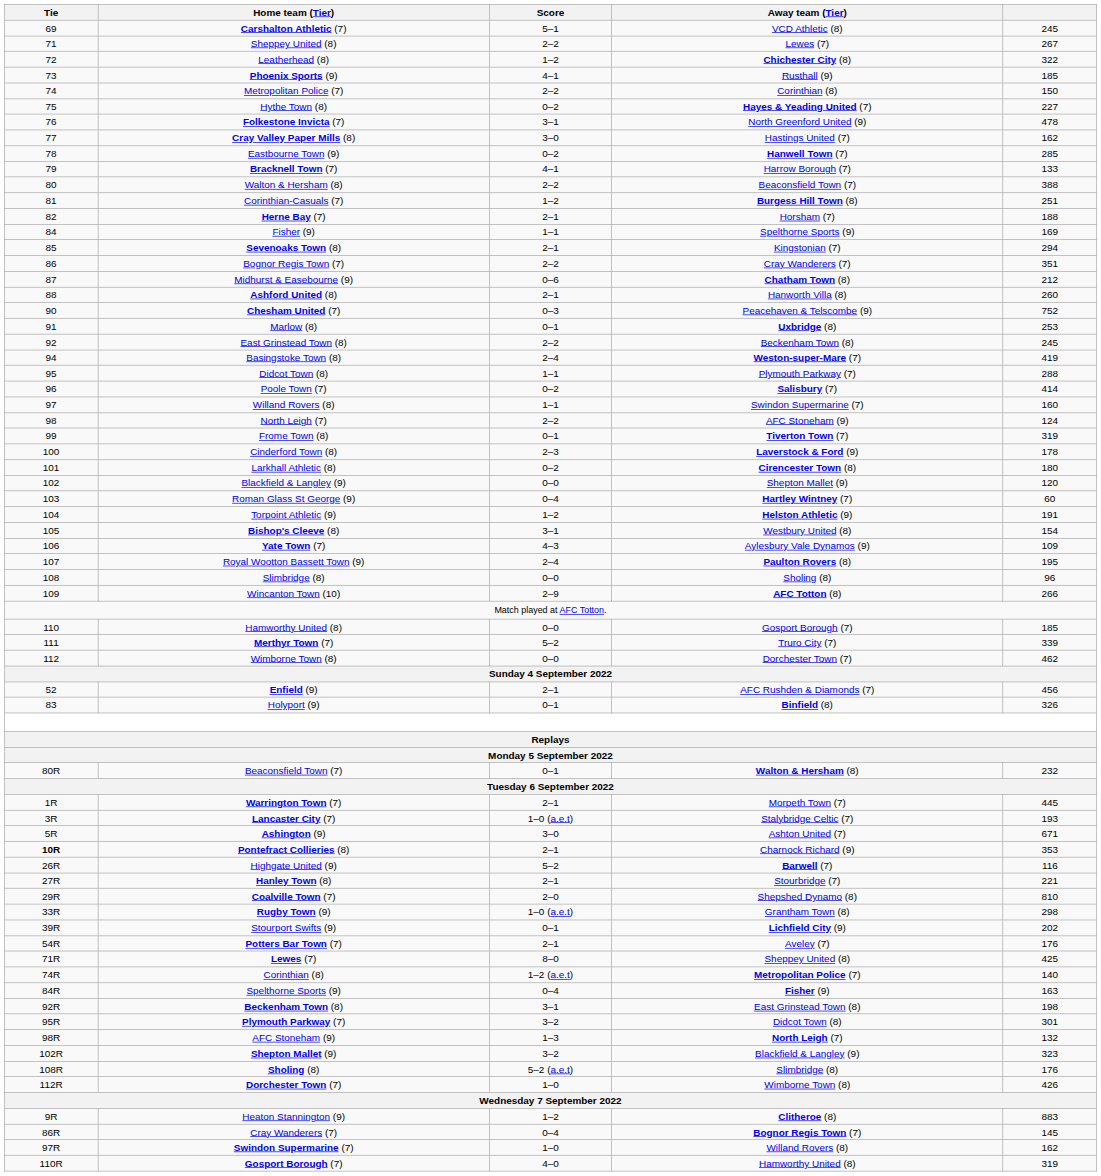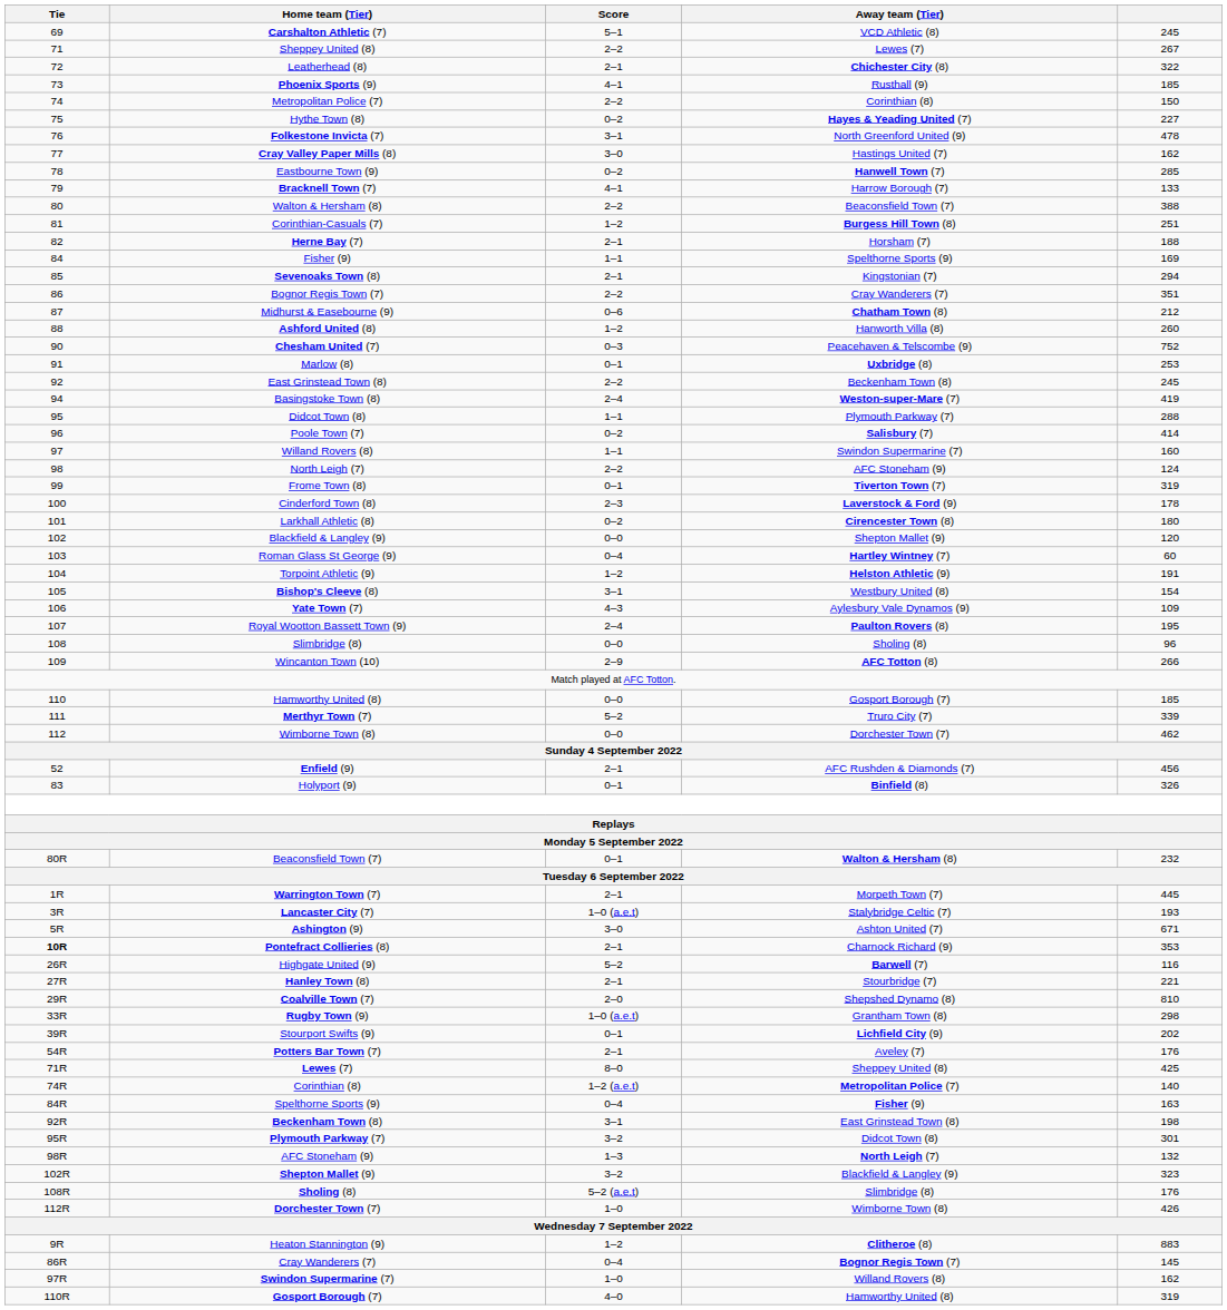 <table class="wikitable" style="text-align:center; font-size:90%; width:100%">
 <tr>
 <th scope="col" style="width:  8.43%;">Tie</th>
 <th scope="col" style="width: 35.29%;">Home team (<a href='#'>Tier</a>)</th>
 <th scope="col" style="width: 11.00%;">Score</th>
 <th scope="col" style="width: 35.29%;">Away team (<a href='#'>Tier</a>)</th>
 <th scope="col" style="width:  8.43%;"></th>
 </tr>
 <tr>
 <td>69</td>
 <td><strong><a href='#'>Carshalton Athletic</a></strong> (7)</td>
 <td>5–1</td>
 <td><a href='#'>VCD Athletic</a> (8)</td>
 <td>245</td>
 </tr>
 <tr>
 <td>71</td>
 <td><a href='#'>Sheppey United</a> (8)</td>
 <td>2–2</td>
 <td><a href='#'>Lewes</a> (7)</td>
 <td>267</td>
 </tr>
 <tr>
 <td>72</td>
 <td><a href='#'>Leatherhead</a> (8)</td>
-<td>1–2</td>
+<td>2–1</td>
 <td><strong><a href='#'>Chichester City</a></strong> (8)</td>
 <td>322</td>
 </tr>
 <tr>
 <td>73</td>
 <td><strong><a href='#'>Phoenix Sports</a></strong> (9)</td>
 <td>4–1</td>
 <td><a href='#'>Rusthall</a> (9)</td>
 <td>185</td>
 </tr>
 <tr>
 <td>74</td>
 <td><a href='#'>Metropolitan Police</a> (7)</td>
 <td>2–2</td>
 <td><a href='#'>Corinthian</a> (8)</td>
 <td>150</td>
 </tr>
 <tr>
 <td>75</td>
 <td><a href='#'>Hythe Town</a> (8)</td>
 <td>0–2</td>
 <td><strong><a href='#'>Hayes & Yeading United</a></strong> (7)</td>
 <td>227</td>
 </tr>
 <tr>
 <td>76</td>
 <td><strong><a href='#'>Folkestone Invicta</a></strong> (7)</td>
 <td>3–1</td>
 <td><a href='#'>North Greenford United</a> (9)</td>
 <td>478</td>
 </tr>
 <tr>
 <td>77</td>
 <td><strong><a href='#'>Cray Valley Paper Mills</a></strong> (8)</td>
 <td>3–0</td>
 <td><a href='#'>Hastings United</a> (7)</td>
 <td>162</td>
 </tr>
 <tr>
 <td>78</td>
 <td><a href='#'>Eastbourne Town</a> (9)</td>
 <td>0–2</td>
 <td><strong><a href='#'>Hanwell Town</a></strong> (7)</td>
 <td>285</td>
 </tr>
 <tr>
 <td>79</td>
 <td><strong><a href='#'>Bracknell Town</a></strong> (7)</td>
 <td>4–1</td>
 <td><a href='#'>Harrow Borough</a> (7)</td>
 <td>133</td>
 </tr>
 <tr>
 <td>80</td>
 <td><a href='#'>Walton & Hersham</a> (8)</td>
 <td>2–2</td>
 <td><a href='#'>Beaconsfield Town</a> (7)</td>
 <td>388</td>
 </tr>
 <tr>
 <td>81</td>
 <td><a href='#'>Corinthian-Casuals</a> (7)</td>
 <td>1–2</td>
 <td><strong><a href='#'>Burgess Hill Town</a></strong> (8)</td>
 <td>251</td>
 </tr>
 <tr>
 <td>82</td>
 <td><strong><a href='#'>Herne Bay</a></strong> (7)</td>
 <td>2–1</td>
 <td><a href='#'>Horsham</a> (7)</td>
 <td>188</td>
 </tr>
 <tr>
 <td>84</td>
 <td><a href='#'>Fisher</a> (9)</td>
 <td>1–1</td>
 <td><a href='#'>Spelthorne Sports</a> (9)</td>
 <td>169</td>
 </tr>
 <tr>
 <td>85</td>
 <td><strong><a href='#'>Sevenoaks Town</a></strong> (8)</td>
 <td>2–1</td>
 <td><a href='#'>Kingstonian</a> (7)</td>
 <td>294</td>
 </tr>
 <tr>
 <td>86</td>
 <td><a href='#'>Bognor Regis Town</a> (7)</td>
 <td>2–2</td>
 <td><a href='#'>Cray Wanderers</a> (7)</td>
 <td>351</td>
 </tr>
 <tr>
 <td>87</td>
 <td><a href='#'>Midhurst & Easebourne</a> (9)</td>
 <td>0–6</td>
 <td><strong><a href='#'>Chatham Town</a></strong> (8)</td>
 <td>212</td>
 </tr>
 <tr>
 <td>88</td>
 <td><strong><a href='#'>Ashford United</a></strong> (8)</td>
-<td>2–1</td>
+<td>1–2</td>
 <td><a href='#'>Hanworth Villa</a> (8)</td>
 <td>260</td>
 </tr>
 <tr>
 <td>90</td>
 <td><strong><a href='#'>Chesham United</a></strong> (7)</td>
 <td>0–3</td>
 <td><a href='#'>Peacehaven & Telscombe</a> (9)</td>
 <td>752</td>
 </tr>
 <tr>
 <td>91</td>
 <td><a href='#'>Marlow</a> (8)</td>
 <td>0–1</td>
 <td><strong><a href='#'>Uxbridge</a></strong> (8)</td>
 <td>253</td>
 </tr>
 <tr>
 <td>92</td>
 <td><a href='#'>East Grinstead Town</a> (8)</td>
 <td>2–2</td>
 <td><a href='#'>Beckenham Town</a> (8)</td>
 <td>245</td>
 </tr>
 <tr>
 <td>94</td>
 <td><a href='#'>Basingstoke Town</a> (8)</td>
 <td>2–4</td>
 <td><strong><a href='#'>Weston-super-Mare</a></strong> (7)</td>
 <td>419</td>
 </tr>
 <tr>
 <td>95</td>
 <td><a href='#'>Didcot Town</a> (8)</td>
 <td>1–1</td>
 <td><a href='#'>Plymouth Parkway</a> (7)</td>
 <td>288</td>
 </tr>
 <tr>
 <td>96</td>
 <td><a href='#'>Poole Town</a> (7)</td>
 <td>0–2</td>
 <td><strong><a href='#'>Salisbury</a></strong> (7)</td>
 <td>414</td>
 </tr>
 <tr>
 <td>97</td>
 <td><a href='#'>Willand Rovers</a> (8)</td>
 <td>1–1</td>
 <td><a href='#'>Swindon Supermarine</a> (7)</td>
 <td>160</td>
 </tr>
 <tr>
 <td>98</td>
 <td><a href='#'>North Leigh</a> (7)</td>
 <td>2–2</td>
 <td><a href='#'>AFC Stoneham</a> (9)</td>
 <td>124</td>
 </tr>
 <tr>
 <td>99</td>
 <td><a href='#'>Frome Town</a> (8)</td>
 <td>0–1</td>
 <td><strong><a href='#'>Tiverton Town</a></strong> (7)</td>
 <td>319</td>
 </tr>
 <tr>
 <td>100</td>
 <td><a href='#'>Cinderford Town</a> (8)</td>
 <td>2–3</td>
 <td><strong><a href='#'>Laverstock & Ford</a></strong> (9)</td>
 <td>178</td>
 </tr>
 <tr>
 <td>101</td>
 <td><a href='#'>Larkhall Athletic</a> (8)</td>
 <td>0–2</td>
 <td><strong><a href='#'>Cirencester Town</a></strong> (8)</td>
 <td>180</td>
 </tr>
 <tr>
 <td>102</td>
 <td><a href='#'>Blackfield & Langley</a> (9)</td>
 <td>0–0</td>
 <td><a href='#'>Shepton Mallet</a> (9)</td>
 <td>120</td>
 </tr>
 <tr>
 <td>103</td>
 <td><a href='#'>Roman Glass St George</a> (9)</td>
 <td>0–4</td>
 <td><strong><a href='#'>Hartley Wintney</a></strong> (7)</td>
 <td>60</td>
 </tr>
 <tr>
 <td>104</td>
 <td><a href='#'>Torpoint Athletic</a> (9)</td>
 <td>1–2</td>
 <td><strong><a href='#'>Helston Athletic</a></strong> (9)</td>
 <td>191</td>
 </tr>
 <tr>
 <td>105</td>
 <td><strong><a href='#'>Bishop's Cleeve</a></strong> (8)</td>
 <td>3–1</td>
 <td><a href='#'>Westbury United</a> (8)</td>
 <td>154</td>
 </tr>
 <tr>
 <td>106</td>
 <td><strong><a href='#'>Yate Town</a></strong> (7)</td>
 <td>4–3</td>
 <td><a href='#'>Aylesbury Vale Dynamos</a> (9)</td>
 <td>109</td>
 </tr>
 <tr>
 <td>107</td>
 <td><a href='#'>Royal Wootton Bassett Town</a> (9)</td>
 <td>2–4</td>
 <td><strong><a href='#'>Paulton Rovers</a></strong> (8)</td>
 <td>195</td>
 </tr>
 <tr>
 <td>108</td>
 <td><a href='#'>Slimbridge</a> (8)</td>
 <td>0–0</td>
 <td><a href='#'>Sholing</a> (8)</td>
 <td>96</td>
 </tr>
 <tr>
 <td>109</td>
 <td><a href='#'>Wincanton Town</a> (10)</td>
 <td>2–9</td>
 <td><strong><a href='#'>AFC Totton</a></strong> (8)</td>
 <td>266</td>
 </tr>
 <tr>
 <td colspan="5" style="height:20px; text-align:center; font-size:90%">Match played at <a href='#'>AFC Totton</a>.</td>
 </tr>
 <tr>
 <td>110</td>
 <td><a href='#'>Hamworthy United</a> (8)</td>
 <td>0–0</td>
 <td><a href='#'>Gosport Borough</a> (7)</td>
 <td>185</td>
 </tr>
 <tr>
 <td>111</td>
 <td><strong><a href='#'>Merthyr Town</a></strong> (7)</td>
 <td>5–2</td>
 <td><a href='#'>Truro City</a> (7)</td>
 <td>339</td>
 </tr>
 <tr>
 <td>112</td>
 <td><a href='#'>Wimborne Town</a> (8)</td>
 <td>0–0</td>
 <td><a href='#'>Dorchester Town</a> (7)</td>
 <td>462</td>
 </tr>
 <tr>
 <th colspan="5"><strong>Sunday 4 September 2022</strong></th>
 </tr>
 <tr>
 <td>52</td>
 <td><strong><a href='#'>Enfield</a></strong> (9)</td>
 <td>2–1</td>
 <td><a href='#'>AFC Rushden & Diamonds</a> (7)</td>
 <td>456</td>
 </tr>
 <tr>
 <td>83</td>
 <td><a href='#'>Holyport</a> (9)</td>
 <td>0–1</td>
 <td><strong><a href='#'>Binfield</a></strong> (8)</td>
 <td>326</td>
 </tr>
 <tr>
 <td colspan="5" style="height: 20px; background:White;"></td>
 </tr>
 <tr>
 <th colspan="5"><strong>Replays</strong></th>
 </tr>
 <tr>
 <th colspan="5"><strong>Monday 5 September 2022</strong></th>
 </tr>
 <tr>
 <td>80R</td>
 <td><a href='#'>Beaconsfield Town</a> (7)</td>
 <td>0–1 </td>
 <td><strong><a href='#'>Walton & Hersham</a></strong> (8)</td>
 <td>232</td>
 </tr>
 <tr>
 <th colspan="5"><strong>Tuesday 6 September 2022</strong></th>
 </tr>
 <tr>
 <td>1R</td>
 <td><strong><a href='#'>Warrington Town</a></strong> (7)</td>
 <td>2–1</td>
 <td><a href='#'>Morpeth Town</a> (7)</td>
 <td>445</td>
 </tr>
 <tr>
 <td>3R</td>
 <td><strong><a href='#'>Lancaster City</a></strong> (7)</td>
 <td>1–0 (<a href='#'>a.e.t</a>)</td>
 <td><a href='#'>Stalybridge Celtic</a> (7)</td>
 <td>193</td>
 </tr>
 <tr>
 <td>5R</td>
 <td><strong><a href='#'>Ashington</a></strong> (9)</td>
 <td>3–0</td>
 <td><a href='#'>Ashton United</a> (7)</td>
 <td>671</td>
 </tr>
 <tr>
 <td><strong>10R</strong></td>
 <td><strong><a href='#'>Pontefract Collieries</a></strong> (8)</td>
 <td>2–1</td>
 <td><a href='#'>Charnock Richard</a> (9)</td>
 <td>353</td>
 </tr>
 <tr>
 <td>26R</td>
 <td><a href='#'>Highgate United</a> (9)</td>
 <td>5–2</td>
 <td><strong><a href='#'>Barwell</a></strong> (7)</td>
 <td>116</td>
 </tr>
 <tr>
 <td>27R</td>
 <td><strong><a href='#'>Hanley Town</a></strong> (8)</td>
 <td>2–1</td>
 <td><a href='#'>Stourbridge</a> (7)</td>
 <td>221</td>
 </tr>
 <tr>
 <td>29R</td>
 <td><strong><a href='#'>Coalville Town</a></strong> (7)</td>
 <td>2–0</td>
 <td><a href='#'>Shepshed Dynamo</a> (8)</td>
 <td>810</td>
 </tr>
 <tr>
 <td>33R</td>
 <td><strong><a href='#'>Rugby Town</a></strong> (9)</td>
 <td>1–0 (<a href='#'>a.e.t</a>)</td>
 <td><a href='#'>Grantham Town</a> (8)</td>
 <td>298</td>
 </tr>
 <tr>
 <td>39R</td>
 <td><a href='#'>Stourport Swifts</a> (9)</td>
 <td>0–1</td>
 <td><strong><a href='#'>Lichfield City</a></strong> (9)</td>
 <td>202</td>
 </tr>
 <tr>
 <td>54R</td>
 <td><strong><a href='#'>Potters Bar Town</a></strong> (7)</td>
 <td>2–1</td>
 <td><a href='#'>Aveley</a> (7)</td>
 <td>176</td>
 </tr>
 <tr>
 <td>71R</td>
 <td><strong><a href='#'>Lewes</a></strong> (7)</td>
 <td>8–0</td>
 <td><a href='#'>Sheppey United</a> (8)</td>
 <td>425</td>
 </tr>
 <tr>
 <td>74R</td>
 <td><a href='#'>Corinthian</a> (8)</td>
 <td>1–2 (<a href='#'>a.e.t</a>)</td>
 <td><strong><a href='#'>Metropolitan Police</a></strong> (7)</td>
 <td>140</td>
 </tr>
 <tr>
 <td>84R</td>
 <td><a href='#'>Spelthorne Sports</a> (9)</td>
 <td>0–4</td>
 <td><strong><a href='#'>Fisher</a></strong> (9)</td>
 <td>163</td>
 </tr>
 <tr>
 <td>92R</td>
 <td><strong><a href='#'>Beckenham Town</a></strong> (8)</td>
 <td>3–1</td>
 <td><a href='#'>East Grinstead Town</a> (8)</td>
 <td>198</td>
 </tr>
 <tr>
 <td>95R</td>
 <td><strong><a href='#'>Plymouth Parkway</a></strong> (7)</td>
 <td>3–2</td>
 <td><a href='#'>Didcot Town</a> (8)</td>
 <td>301</td>
 </tr>
 <tr>
 <td>98R</td>
 <td><a href='#'>AFC Stoneham</a> (9)</td>
 <td>1–3</td>
 <td><strong><a href='#'>North Leigh</a></strong> (7)</td>
 <td>132</td>
 </tr>
 <tr>
 <td>102R</td>
 <td><strong><a href='#'>Shepton Mallet</a></strong> (9)</td>
 <td>3–2</td>
 <td><a href='#'>Blackfield & Langley</a> (9)</td>
 <td>323</td>
 </tr>
 <tr>
 <td>108R</td>
 <td><strong><a href='#'>Sholing</a></strong> (8)</td>
 <td>5–2 (<a href='#'>a.e.t</a>)</td>
 <td><a href='#'>Slimbridge</a> (8)</td>
 <td>176</td>
 </tr>
 <tr>
 <td>112R</td>
 <td><strong><a href='#'>Dorchester Town</a></strong> (7)</td>
 <td>1–0</td>
 <td><a href='#'>Wimborne Town</a> (8)</td>
 <td>426</td>
 </tr>
 <tr>
 <th colspan="5"><strong>Wednesday 7 September 2022</strong></th>
 </tr>
 <tr>
 <td>9R</td>
 <td><a href='#'>Heaton Stannington</a> (9)</td>
 <td>1–2</td>
 <td><strong><a href='#'>Clitheroe</a></strong> (8)</td>
 <td>883</td>
 </tr>
 <tr>
 <td>86R</td>
 <td><a href='#'>Cray Wanderers</a> (7)</td>
 <td>0–4</td>
 <td><strong><a href='#'>Bognor Regis Town</a></strong> (7)</td>
 <td>145</td>
 </tr>
 <tr>
 <td>97R</td>
 <td><strong><a href='#'>Swindon Supermarine</a></strong> (7)</td>
 <td>1–0</td>
 <td><a href='#'>Willand Rovers</a> (8)</td>
 <td>162</td>
 </tr>
 <tr>
 <td>110R</td>
 <td><strong><a href='#'>Gosport Borough</a></strong> (7)</td>
 <td>4–0</td>
 <td><a href='#'>Hamworthy United</a> (8)</td>
 <td>319</td>
 </tr>
 </table>
